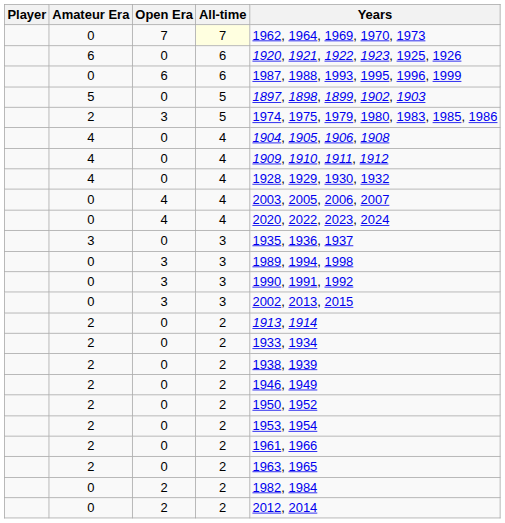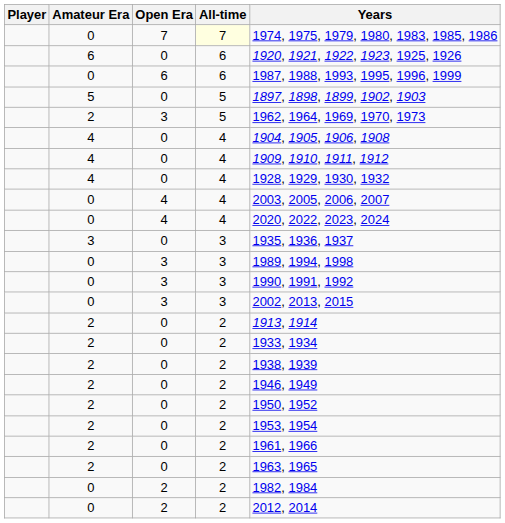 <table class="sortable wikitable">
 <tr>
 <th>Player</th>
 <th>Amateur Era</th>
 <th>Open Era</th>
 <th>All-time</th>
 <th class="unsortable">Years</th>
 </tr>
 <tr>
 <td></td>
 <td style="text-align:center;">0</td>
 <td style="text-align:center;">7</td>
 <td style="background: lightyellow; text-align:center;">7</td>
-<td><a href='#'>1962</a>, <a href='#'>1964</a>, <a href='#'>1969</a>, <a href='#'>1970</a>, <a href='#'>1973</a></td>
+<td><a href='#'>1974</a>, <a href='#'>1975</a>, <a href='#'>1979</a>, <a href='#'>1980</a>, <a href='#'>1983</a>, <a href='#'>1985</a>, <a href='#'>1986</a></td>
 </tr>
 <tr>
 <td></td>
 <td style="text-align:center;">6</td>
 <td style="text-align:center;">0</td>
 <td style="text-align:center;">6</td>
 <td><em><a href='#'>1920</a></em>, <em><a href='#'>1921</a></em>, <em><a href='#'>1922</a></em>, <em><a href='#'>1923</a></em>, <a href='#'>1925</a>, <a href='#'>1926</a></td>
 </tr>
 <tr>
 <td></td>
 <td style="text-align:center;">0</td>
 <td style="text-align:center;">6</td>
 <td style="text-align:center;">6</td>
 <td><a href='#'>1987</a>, <a href='#'>1988</a>, <a href='#'>1993</a>, <a href='#'>1995</a>, <a href='#'>1996</a>, <a href='#'>1999</a></td>
 </tr>
 <tr>
 <td></td>
 <td style="text-align:center;">5</td>
 <td style="text-align:center;">0</td>
 <td style="text-align:center;">5</td>
 <td><em><a href='#'>1897</a></em>, <em><a href='#'>1898</a></em>, <em><a href='#'>1899</a></em>, <em><a href='#'>1902</a></em>, <em><a href='#'>1903</a></em></td>
 </tr>
 <tr>
 <td></td>
 <td style="text-align:center;">2</td>
 <td style="text-align:center;">3</td>
 <td style="text-align:center;">5</td>
-<td><a href='#'>1974</a>, <a href='#'>1975</a>, <a href='#'>1979</a>, <a href='#'>1980</a>, <a href='#'>1983</a>, <a href='#'>1985</a>, <a href='#'>1986</a></td>
+<td><a href='#'>1962</a>, <a href='#'>1964</a>, <a href='#'>1969</a>, <a href='#'>1970</a>, <a href='#'>1973</a></td>
 </tr>
 <tr>
 <td></td>
 <td style="text-align:center;">4</td>
 <td style="text-align:center;">0</td>
 <td style="text-align:center;">4</td>
 <td><em><a href='#'>1904</a></em>, <em><a href='#'>1905</a></em>, <em><a href='#'>1906</a></em>, <em><a href='#'>1908</a></em></td>
 </tr>
 <tr>
 <td></td>
 <td style="text-align:center;">4</td>
 <td style="text-align:center;">0</td>
 <td style="text-align:center;">4</td>
 <td><em><a href='#'>1909</a></em>, <em><a href='#'>1910</a></em>, <em><a href='#'>1911</a></em>, <em><a href='#'>1912</a></em></td>
 </tr>
 <tr>
 <td></td>
 <td style="text-align:center;">4</td>
 <td style="text-align:center;">0</td>
 <td style="text-align:center;">4</td>
 <td><a href='#'>1928</a>, <a href='#'>1929</a>, <a href='#'>1930</a>, <a href='#'>1932</a></td>
 </tr>
 <tr>
 <td></td>
 <td style="text-align:center;">0</td>
 <td style="text-align:center;">4</td>
 <td style="text-align:center;">4</td>
 <td><a href='#'>2003</a>, <a href='#'>2005</a>, <a href='#'>2006</a>, <a href='#'>2007</a></td>
 </tr>
 <tr>
 <td></td>
 <td style="text-align:center;">0</td>
 <td style="text-align:center;">4</td>
 <td style="text-align:center;">4</td>
 <td><a href='#'>2020</a>, <a href='#'>2022</a>, <a href='#'>2023</a>, <a href='#'>2024</a></td>
 </tr>
 <tr>
 <td></td>
 <td style="text-align:center;">3</td>
 <td style="text-align:center;">0</td>
 <td style="text-align:center;">3</td>
 <td><a href='#'>1935</a>, <a href='#'>1936</a>, <a href='#'>1937</a></td>
 </tr>
 <tr>
 <td></td>
 <td style="text-align:center;">0</td>
 <td style="text-align:center;">3</td>
 <td style="text-align:center;">3</td>
 <td><a href='#'>1989</a>, <a href='#'>1994</a>, <a href='#'>1998</a></td>
 </tr>
 <tr>
 <td></td>
 <td style="text-align:center;">0</td>
 <td style="text-align:center;">3</td>
 <td style="text-align:center;">3</td>
 <td><a href='#'>1990</a>, <a href='#'>1991</a>, <a href='#'>1992</a></td>
 </tr>
 <tr>
 <td></td>
 <td style="text-align:center;">0</td>
 <td style="text-align:center;">3</td>
 <td style="text-align:center;">3</td>
 <td><a href='#'>2002</a>, <a href='#'>2013</a>, <a href='#'>2015</a></td>
 </tr>
 <tr>
 <td></td>
 <td style="text-align:center;">2</td>
 <td style="text-align:center;">0</td>
 <td style="text-align:center;">2</td>
 <td><em><a href='#'>1913</a></em>, <em><a href='#'>1914</a></em></td>
 </tr>
 <tr>
 <td></td>
 <td style="text-align:center;">2</td>
 <td style="text-align:center;">0</td>
 <td style="text-align:center;">2</td>
 <td><a href='#'>1933</a>, <a href='#'>1934</a></td>
 </tr>
 <tr>
 <td></td>
 <td style="text-align:center;">2</td>
 <td style="text-align:center;">0</td>
 <td style="text-align:center;">2</td>
 <td><a href='#'>1938</a>, <a href='#'>1939</a></td>
 </tr>
 <tr>
 <td></td>
 <td style="text-align:center;">2</td>
 <td style="text-align:center;">0</td>
 <td style="text-align:center;">2</td>
 <td><a href='#'>1946</a>, <a href='#'>1949</a></td>
 </tr>
 <tr>
 <td></td>
 <td style="text-align:center;">2</td>
 <td style="text-align:center;">0</td>
 <td style="text-align:center;">2</td>
 <td><a href='#'>1950</a>, <a href='#'>1952</a></td>
 </tr>
 <tr>
 <td></td>
 <td style="text-align:center;">2</td>
 <td style="text-align:center;">0</td>
 <td style="text-align:center;">2</td>
 <td><a href='#'>1953</a>, <a href='#'>1954</a></td>
 </tr>
 <tr>
 <td></td>
 <td style="text-align:center;">2</td>
 <td style="text-align:center;">0</td>
 <td style="text-align:center;">2</td>
 <td><a href='#'>1961</a>, <a href='#'>1966</a></td>
 </tr>
 <tr>
 <td></td>
 <td style="text-align:center;">2</td>
 <td style="text-align:center;">0</td>
 <td style="text-align:center;">2</td>
 <td><a href='#'>1963</a>, <a href='#'>1965</a></td>
 </tr>
 <tr>
 <td></td>
 <td style="text-align:center;">0</td>
 <td style="text-align:center;">2</td>
 <td style="text-align:center;">2</td>
 <td><a href='#'>1982</a>, <a href='#'>1984</a></td>
 </tr>
 <tr>
 <td></td>
 <td style="text-align:center;">0</td>
 <td style="text-align:center;">2</td>
 <td style="text-align:center;">2</td>
 <td><a href='#'>2012</a>, <a href='#'>2014</a></td>
 </tr>
 </table>
